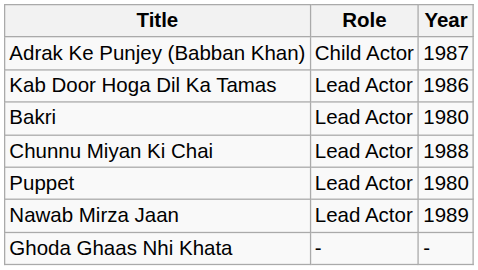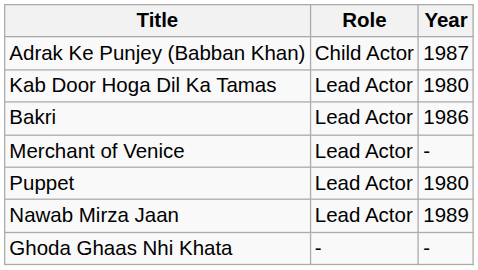 <table class="wikitable">
 <tr>
 <th>Title</th>
 <th>Role</th>
 <th>Year</th>
 </tr>
 <tr>
 <td>Adrak Ke Punjey (Babban Khan)</td>
 <td>Child Actor</td>
 <td>1987</td>
 </tr>
 <tr>
 <td>Kab Door Hoga Dil Ka Tamas</td>
 <td>Lead Actor</td>
-<td>1986</td>
+<td>1980</td>
 </tr>
 <tr>
 <td>Bakri</td>
 <td>Lead Actor</td>
-<td>1980</td>
+<td>1986</td>
 </tr>
 <tr>
-<td>Chunnu Miyan Ki Chai</td>
+<td>Merchant of Venice</td>
 <td>Lead Actor</td>
-<td>1988</td>
+<td>-</td>
 </tr>
 <tr>
 <td>Puppet</td>
 <td>Lead Actor</td>
 <td>1980</td>
 </tr>
 <tr>
 <td>Nawab Mirza Jaan</td>
 <td>Lead Actor</td>
 <td>1989</td>
 </tr>
 <tr>
 <td>Ghoda Ghaas Nhi Khata</td>
 <td>-</td>
 <td>-</td>
 </tr>
 </table>
